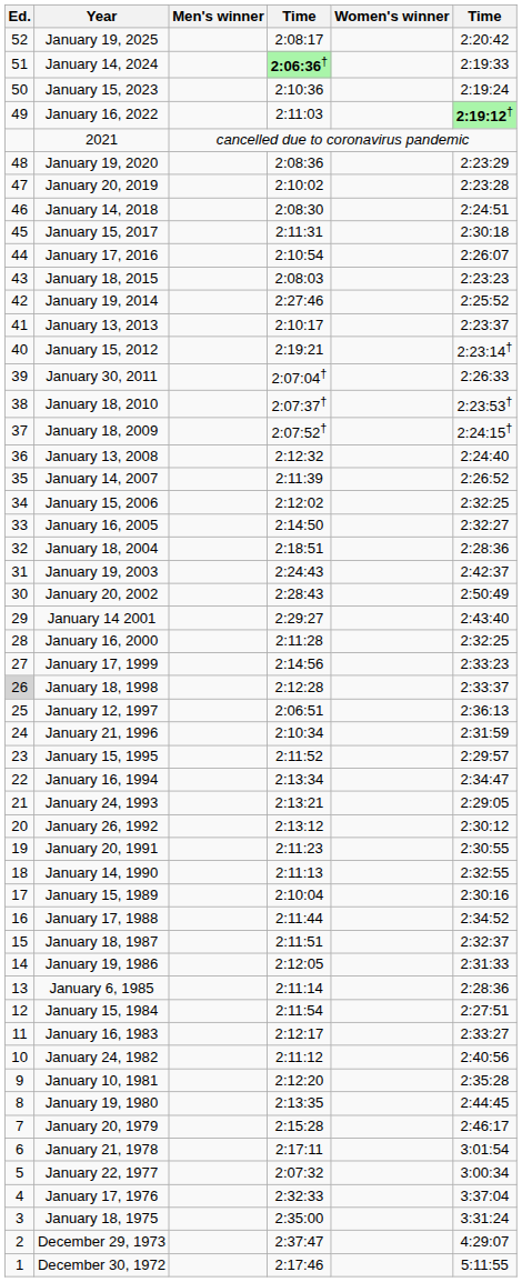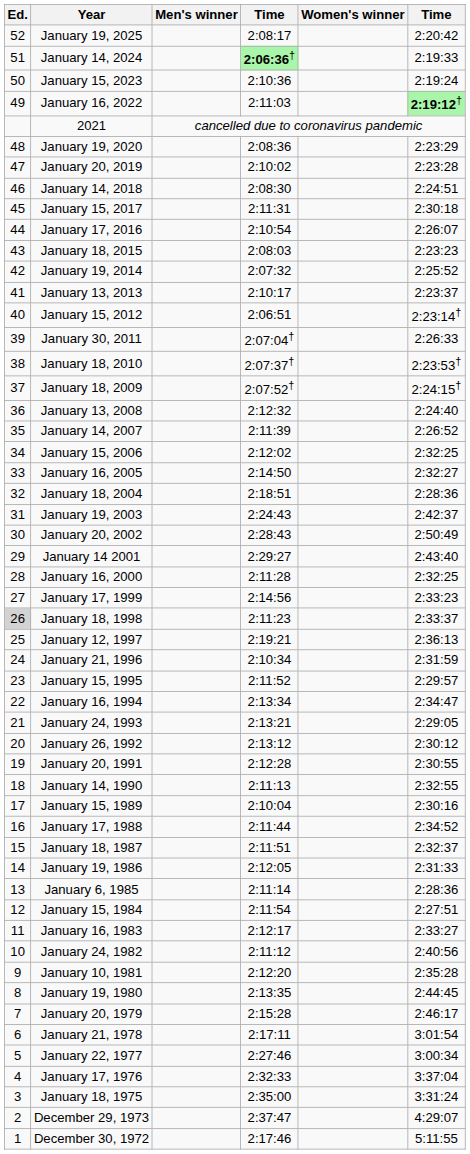 <table class="wikitable sortable" style="text-align:center">
 <tr>
 <th class="unsortable">Ed.</th>
 <th>Year</th>
 <th>Men's winner</th>
 <th>Time</th>
 <th>Women's winner</th>
 <th>Time</th>
 </tr>
 <tr>
 <td>52</td>
 <td>January 19, 2025</td>
 <td align="left"></td>
 <td>2:08:17</td>
 <td align="left"></td>
 <td>2:20:42</td>
 </tr>
 <tr>
 <td>51</td>
 <td>January 14, 2024</td>
 <td align="left"></td>
 <td bgcolor="#A9F5A9"><strong>2:06:36</strong><sup>†</sup></td>
 <td align="left"></td>
 <td>2:19:33</td>
 </tr>
 <tr>
 <td>50</td>
 <td>January 15, 2023</td>
 <td align="left"></td>
 <td>2:10:36</td>
 <td align="left"></td>
 <td>2:19:24</td>
 </tr>
 <tr>
 <td>49</td>
 <td>January 16, 2022</td>
 <td align="left"></td>
 <td>2:11:03</td>
 <td align="left"></td>
 <td bgcolor="#A9F5A9"><strong>2:19:12</strong><sup>†</sup> </td>
 </tr>
 <tr>
 <td></td>
 <td>2021</td>
 <td colspan="4" align="center" data-sort-value=""><em>cancelled due to coronavirus pandemic</em></td>
 </tr>
 <tr>
 <td>48</td>
 <td>January 19, 2020</td>
 <td align="left"></td>
 <td>2:08:36</td>
 <td align="left"></td>
 <td>2:23:29</td>
 </tr>
 <tr>
 <td>47</td>
 <td>January 20, 2019</td>
 <td align="left"></td>
 <td>2:10:02</td>
 <td align="left"></td>
 <td>2:23:28</td>
 </tr>
 <tr>
 <td>46</td>
 <td>January 14, 2018</td>
 <td align="left"></td>
 <td>2:08:30</td>
 <td align="left"></td>
 <td>2:24:51</td>
 </tr>
 <tr>
 <td>45</td>
 <td>January 15, 2017</td>
 <td align="left"></td>
 <td>2:11:31</td>
 <td align="left"></td>
 <td>2:30:18</td>
 </tr>
 <tr>
 <td>44</td>
 <td>January 17, 2016</td>
 <td align="left"></td>
 <td>2:10:54</td>
 <td align="left"></td>
 <td>2:26:07</td>
 </tr>
 <tr>
 <td>43</td>
 <td>January 18, 2015</td>
 <td align="left"></td>
 <td>2:08:03</td>
 <td align="left"></td>
 <td>2:23:23</td>
 </tr>
 <tr>
 <td>42</td>
 <td>January 19, 2014</td>
 <td align="left"></td>
-<td>2:27:46</td>
+<td>2:07:32</td>
 <td align="left"></td>
 <td>2:25:52</td>
 </tr>
 <tr>
 <td>41</td>
 <td>January 13, 2013</td>
 <td align="left"></td>
 <td>2:10:17</td>
 <td align="left"></td>
 <td>2:23:37</td>
 </tr>
 <tr>
 <td>40</td>
 <td>January 15, 2012</td>
 <td align="left"></td>
-<td>2:19:21</td>
+<td>2:06:51</td>
 <td align="left"></td>
 <td>2:23:14<sup>†</sup></td>
 </tr>
 <tr>
 <td>39</td>
 <td>January 30, 2011</td>
 <td align="left"></td>
 <td>2:07:04<sup>†</sup></td>
 <td align="left"></td>
 <td>2:26:33</td>
 </tr>
 <tr>
 <td>38</td>
 <td>January 18, 2010</td>
 <td align="left"></td>
 <td>2:07:37<sup>†</sup></td>
 <td align="left"></td>
 <td>2:23:53<sup>†</sup></td>
 </tr>
 <tr>
 <td>37</td>
 <td>January 18, 2009</td>
 <td align="left"></td>
 <td>2:07:52<sup>†</sup></td>
 <td align="left"></td>
 <td>2:24:15<sup>†</sup></td>
 </tr>
 <tr>
 <td>36</td>
 <td>January 13, 2008</td>
 <td align="left"></td>
 <td>2:12:32</td>
 <td align="left"></td>
 <td>2:24:40</td>
 </tr>
 <tr>
 <td>35</td>
 <td>January 14, 2007</td>
 <td align="left"></td>
 <td>2:11:39</td>
 <td align="left"></td>
 <td>2:26:52</td>
 </tr>
 <tr>
 <td>34</td>
 <td>January 15, 2006</td>
 <td align="left"></td>
 <td>2:12:02</td>
 <td align="left"></td>
 <td>2:32:25</td>
 </tr>
 <tr>
 <td>33</td>
 <td>January 16, 2005</td>
 <td align="left"></td>
 <td>2:14:50</td>
 <td align="left"></td>
 <td>2:32:27</td>
 </tr>
 <tr>
 <td>32</td>
 <td>January 18, 2004</td>
 <td align="left"></td>
 <td>2:18:51</td>
 <td align="left"></td>
 <td>2:28:36</td>
 </tr>
 <tr>
 <td>31</td>
 <td>January 19, 2003</td>
 <td align="left"></td>
 <td>2:24:43</td>
 <td align="left"></td>
 <td>2:42:37</td>
 </tr>
 <tr>
 <td>30</td>
 <td>January 20, 2002</td>
 <td align="left"></td>
 <td>2:28:43</td>
 <td align="left"></td>
 <td>2:50:49</td>
 </tr>
 <tr>
 <td>29</td>
 <td>January 14 2001</td>
 <td align="left"></td>
 <td>2:29:27</td>
 <td align="left"></td>
 <td>2:43:40</td>
 </tr>
 <tr>
 <td>28</td>
 <td>January 16, 2000</td>
 <td align="left"></td>
 <td>2:11:28</td>
 <td align="left"></td>
 <td>2:32:25</td>
 </tr>
 <tr>
 <td>27</td>
 <td>January 17, 1999</td>
 <td align="left"></td>
 <td>2:14:56</td>
 <td align="left"></td>
 <td>2:33:23</td>
 </tr>
 <tr>
 <td style="background: lightgrey;">26</td>
 <td>January 18, 1998</td>
 <td align="left"></td>
-<td>2:12:28</td>
+<td>2:11:23</td>
 <td align="left"></td>
 <td>2:33:37</td>
 </tr>
 <tr>
 <td>25</td>
 <td>January 12, 1997</td>
 <td align="left"></td>
-<td>2:06:51</td>
+<td>2:19:21</td>
 <td align="left"></td>
 <td>2:36:13</td>
 </tr>
 <tr>
 <td>24</td>
 <td>January 21, 1996</td>
 <td align="left"></td>
 <td>2:10:34</td>
 <td align="left"></td>
 <td>2:31:59</td>
 </tr>
 <tr>
 <td>23</td>
 <td>January 15, 1995</td>
 <td align="left"></td>
 <td>2:11:52</td>
 <td align="left"></td>
 <td>2:29:57</td>
 </tr>
 <tr>
 <td>22</td>
 <td>January 16, 1994</td>
 <td align="left"></td>
 <td>2:13:34</td>
 <td align="left"></td>
 <td>2:34:47</td>
 </tr>
 <tr>
 <td>21</td>
 <td>January 24, 1993</td>
 <td align="left"></td>
 <td>2:13:21</td>
 <td align="left"></td>
 <td>2:29:05</td>
 </tr>
 <tr>
 <td>20</td>
 <td>January 26, 1992</td>
 <td align="left"></td>
 <td>2:13:12</td>
 <td align="left"></td>
 <td>2:30:12</td>
 </tr>
 <tr>
 <td>19</td>
 <td>January 20, 1991</td>
 <td align="left"></td>
-<td>2:11:23</td>
+<td>2:12:28</td>
 <td align="left"></td>
 <td>2:30:55</td>
 </tr>
 <tr>
 <td>18</td>
 <td>January 14, 1990</td>
 <td align="left"></td>
 <td>2:11:13</td>
 <td align="left"></td>
 <td>2:32:55</td>
 </tr>
 <tr>
 <td>17</td>
 <td>January 15, 1989</td>
 <td align="left"></td>
 <td>2:10:04</td>
 <td align="left"></td>
 <td>2:30:16</td>
 </tr>
 <tr>
 <td>16</td>
 <td>January 17, 1988</td>
 <td align="left"></td>
 <td>2:11:44</td>
 <td align="left"></td>
 <td>2:34:52</td>
 </tr>
 <tr>
 <td>15</td>
 <td>January 18, 1987</td>
 <td align="left"></td>
 <td>2:11:51</td>
 <td align="left"></td>
 <td>2:32:37</td>
 </tr>
 <tr>
 <td>14</td>
 <td>January 19, 1986</td>
 <td align="left"></td>
 <td>2:12:05</td>
 <td align="left"></td>
 <td>2:31:33</td>
 </tr>
 <tr>
 <td>13</td>
 <td>January 6, 1985</td>
 <td align="left"></td>
 <td>2:11:14</td>
 <td align="left"></td>
 <td>2:28:36</td>
 </tr>
 <tr>
 <td>12</td>
 <td>January 15, 1984</td>
 <td align="left"></td>
 <td>2:11:54</td>
 <td align="left"></td>
 <td>2:27:51</td>
 </tr>
 <tr>
 <td>11</td>
 <td>January 16, 1983</td>
 <td align="left"></td>
 <td>2:12:17</td>
 <td align="left"></td>
 <td>2:33:27</td>
 </tr>
 <tr>
 <td>10</td>
 <td>January 24, 1982</td>
 <td align="left"></td>
 <td>2:11:12</td>
 <td align="left"></td>
 <td>2:40:56</td>
 </tr>
 <tr>
 <td>9</td>
 <td>January 10, 1981</td>
 <td align="left"></td>
 <td>2:12:20</td>
 <td align="left"></td>
 <td>2:35:28</td>
 </tr>
 <tr>
 <td>8</td>
 <td>January 19, 1980</td>
 <td align="left"></td>
 <td>2:13:35</td>
 <td align="left"></td>
 <td>2:44:45</td>
 </tr>
 <tr>
 <td>7</td>
 <td>January 20, 1979</td>
 <td align="left"></td>
 <td>2:15:28</td>
 <td align="left"></td>
 <td>2:46:17</td>
 </tr>
 <tr>
 <td>6</td>
 <td>January 21, 1978</td>
 <td align="left"></td>
 <td>2:17:11</td>
 <td align="left"></td>
 <td>3:01:54</td>
 </tr>
 <tr>
 <td>5</td>
 <td>January 22, 1977</td>
 <td align="left"></td>
-<td>2:07:32</td>
+<td>2:27:46</td>
 <td align="left"></td>
 <td>3:00:34</td>
 </tr>
 <tr>
 <td>4</td>
 <td>January 17, 1976</td>
 <td align="left"></td>
 <td>2:32:33</td>
 <td align="left"></td>
 <td>3:37:04</td>
 </tr>
 <tr>
 <td>3</td>
 <td>January 18, 1975</td>
 <td align="left"></td>
 <td>2:35:00</td>
 <td align="left"></td>
 <td>3:31:24</td>
 </tr>
 <tr>
 <td>2</td>
 <td>December 29, 1973</td>
 <td align="left"></td>
 <td>2:37:47</td>
 <td align="left"></td>
 <td>4:29:07</td>
 </tr>
 <tr>
 <td>1</td>
 <td>December 30, 1972</td>
 <td align="left"></td>
 <td>2:17:46</td>
 <td align="left"></td>
 <td>5:11:55</td>
 </tr>
 </table>
